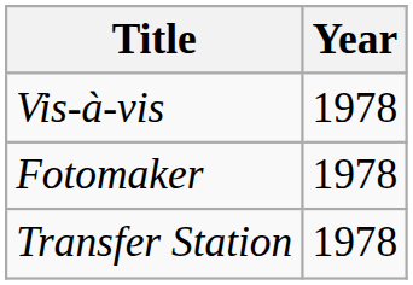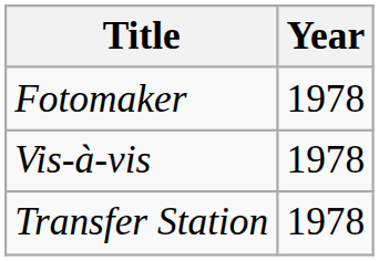 <table class="wikitable">
 <tr>
 <th>Title</th>
 <th>Year</th>
 </tr>
 <tr>
-<td><em>Vis-à-vis</em></td>
+<td><em>Fotomaker</em></td>
 <td>1978</td>
 </tr>
 <tr>
-<td><em>Fotomaker</em></td>
+<td><em>Vis-à-vis</em></td>
 <td>1978</td>
 </tr>
 <tr>
 <td><em>Transfer Station</em></td>
 <td>1978</td>
 </tr>
 </table>
